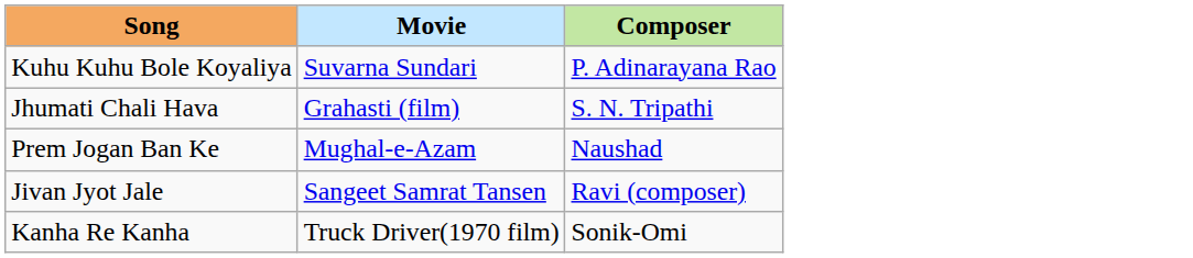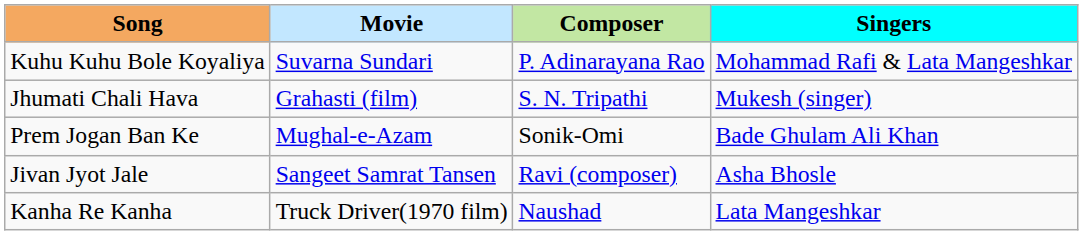 <table class="wikitable sortable">
 <tr>
 <th style="background:#f4a860">Song</th>
 <th style="background:#c2e7ff">Movie</th>
 <th style="background:#c2e7a3">Composer</th>
+<th style="background:#00ffff">Singers</th>
 </tr>
 <tr>
 <td>Kuhu Kuhu Bole Koyaliya</td>
 <td><a href='#'>Suvarna Sundari</a></td>
 <td><a href='#'>P. Adinarayana Rao</a></td>
+<td><a href='#'>Mohammad Rafi</a> & <a href='#'>Lata Mangeshkar</a></td>
 </tr>
 <tr>
 <td>Jhumati Chali Hava</td>
 <td><a href='#'>Grahasti (film)</a></td>
 <td><a href='#'>S. N. Tripathi</a></td>
+<td><a href='#'>Mukesh (singer)</a></td>
 </tr>
 <tr>
 <td>Prem Jogan Ban Ke</td>
 <td><a href='#'>Mughal-e-Azam</a></td>
-<td><a href='#'>Naushad</a></td>
+<td>Sonik-Omi</td>
+<td><a href='#'>Bade Ghulam Ali Khan</a></td>
 </tr>
 <tr>
 <td>Jivan Jyot Jale</td>
 <td><a href='#'>Sangeet Samrat Tansen</a></td>
 <td><a href='#'>Ravi (composer)</a></td>
+<td><a href='#'>Asha Bhosle</a></td>
 </tr>
 <tr>
 <td>Kanha Re Kanha</td>
 <td>Truck Driver(1970 film)</td>
-<td>Sonik-Omi</td>
+<td><a href='#'>Naushad</a></td>
+<td><a href='#'>Lata Mangeshkar</a></td>
 </tr>
 </table>
